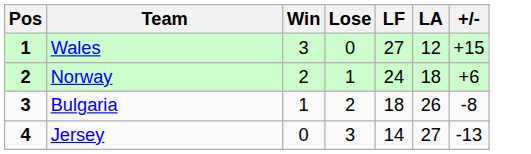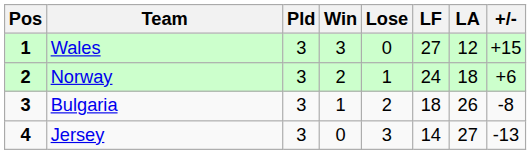 <table class="wikitable" style="font-size: 100%">
 <tr>
 <th width=20>Pos</th>
 <th width=200>Team</th>
+<th width=25>Pld</th>
 <th width=25>Win</th>
 <th width=25>Lose</th>
 <th width=25>LF</th>
 <th width=25>LA</th>
 <th width=25>+/-</th>
 </tr>
 <tr align=center style="background: #ccffcc;">
 <td><strong>1</strong></td>
 <td align="left"> <a href='#'>Wales</a></td>
 <td>3</td>
+<td>3</td>
 <td>0</td>
 <td>27</td>
 <td>12</td>
 <td>+15</td>
 </tr>
 <tr align=center style="background: #ccffcc;">
 <td><strong>2</strong></td>
 <td align="left"> <a href='#'>Norway</a></td>
+<td>3</td>
 <td>2</td>
 <td>1</td>
 <td>24</td>
 <td>18</td>
 <td>+6</td>
 </tr>
 <tr align=center>
 <td><strong>3</strong></td>
 <td align="left"> <a href='#'>Bulgaria</a></td>
+<td>3</td>
 <td>1</td>
 <td>2</td>
 <td>18</td>
 <td>26</td>
 <td>-8</td>
 </tr>
 <tr align=center>
 <td><strong>4</strong></td>
 <td align="left"> <a href='#'>Jersey</a></td>
+<td>3</td>
 <td>0</td>
 <td>3</td>
 <td>14</td>
 <td>27</td>
 <td>-13</td>
 </tr>
 </table>
